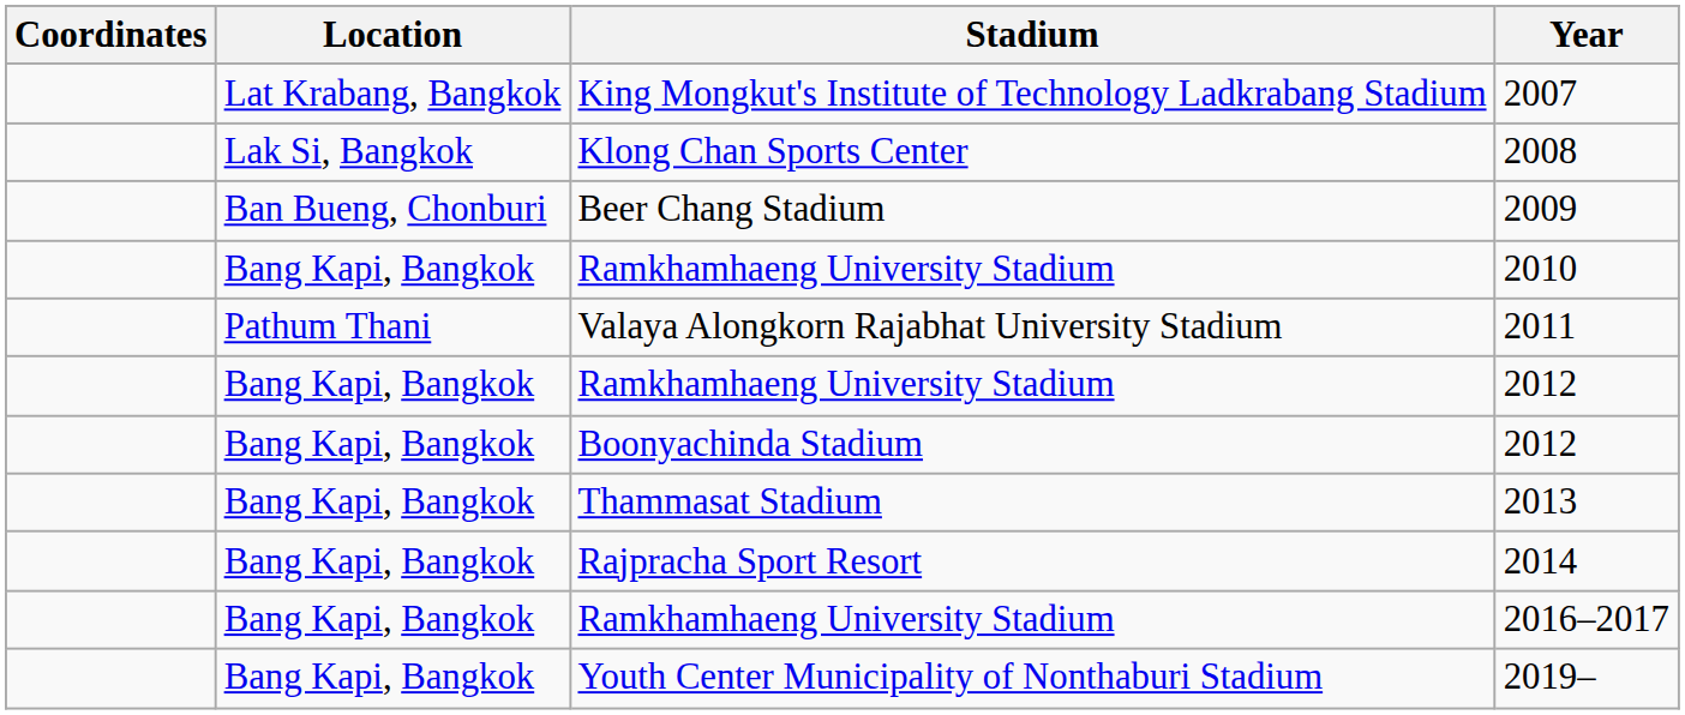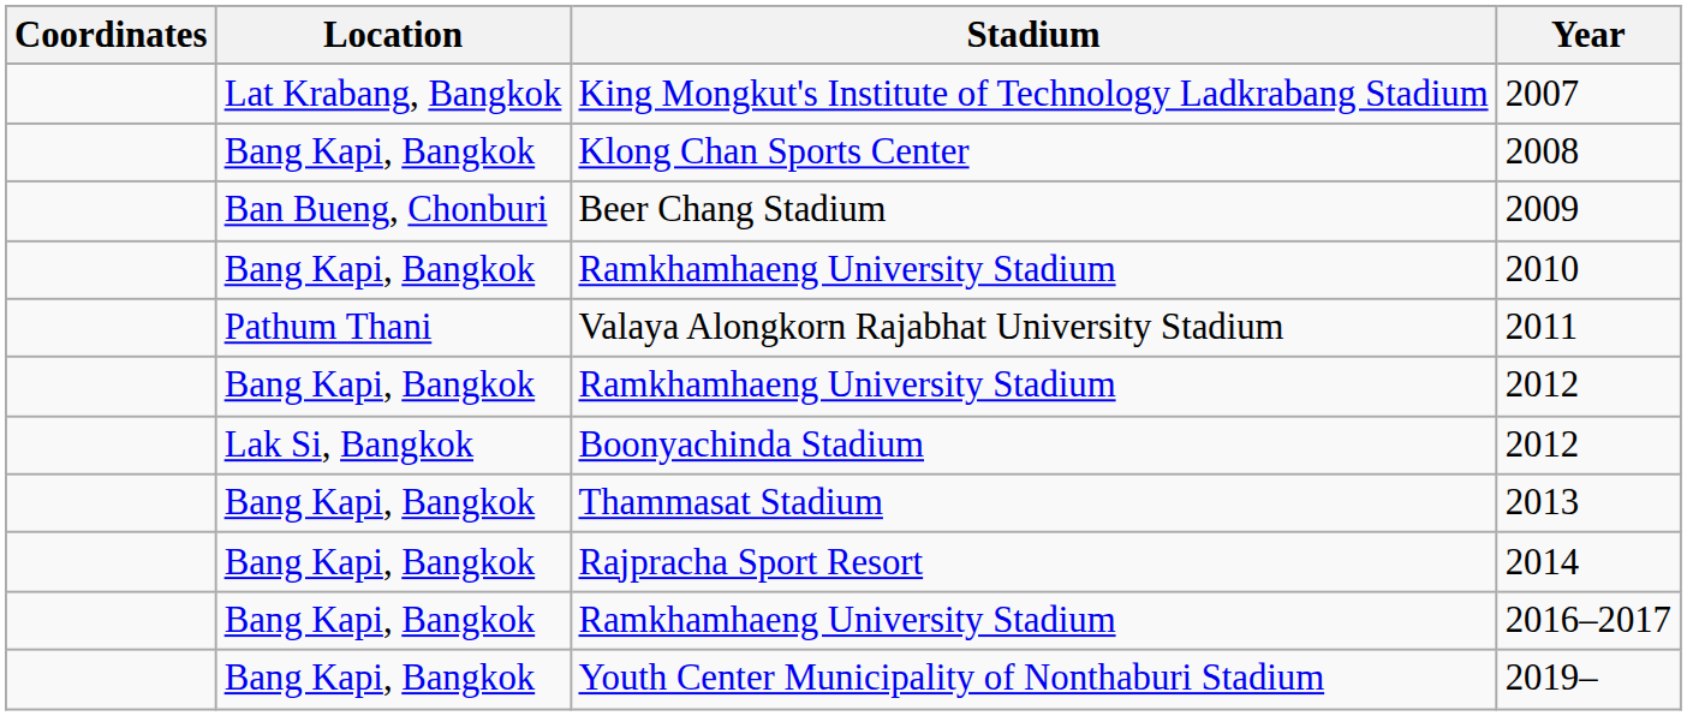 <table class="wikitable sortable">
 <tr>
 <th>Coordinates</th>
 <th>Location</th>
 <th>Stadium</th>
 <th>Year</th>
 </tr>
 <tr>
 <td></td>
 <td><a href='#'>Lat Krabang</a>, <a href='#'>Bangkok</a></td>
 <td><a href='#'>King Mongkut's Institute of Technology Ladkrabang Stadium</a></td>
 <td>2007</td>
 </tr>
 <tr>
 <td></td>
-<td><a href='#'>Lak Si</a>, <a href='#'>Bangkok</a></td>
+<td><a href='#'>Bang Kapi</a>, <a href='#'>Bangkok</a></td>
 <td><a href='#'>Klong Chan Sports Center</a></td>
 <td>2008</td>
 </tr>
 <tr>
 <td></td>
 <td><a href='#'>Ban Bueng</a>, <a href='#'>Chonburi</a></td>
 <td>Beer Chang Stadium</td>
 <td>2009</td>
 </tr>
 <tr>
 <td></td>
 <td><a href='#'>Bang Kapi</a>, <a href='#'>Bangkok</a></td>
 <td><a href='#'>Ramkhamhaeng University Stadium</a></td>
 <td>2010</td>
 </tr>
 <tr>
 <td></td>
 <td><a href='#'>Pathum Thani</a></td>
 <td>Valaya Alongkorn Rajabhat University Stadium</td>
 <td>2011</td>
 </tr>
 <tr>
 <td></td>
 <td><a href='#'>Bang Kapi</a>, <a href='#'>Bangkok</a></td>
 <td><a href='#'>Ramkhamhaeng University Stadium</a></td>
 <td>2012</td>
 </tr>
 <tr>
 <td></td>
-<td><a href='#'>Bang Kapi</a>, <a href='#'>Bangkok</a></td>
+<td><a href='#'>Lak Si</a>, <a href='#'>Bangkok</a></td>
 <td><a href='#'>Boonyachinda Stadium</a></td>
 <td>2012</td>
 </tr>
 <tr>
 <td></td>
 <td><a href='#'>Bang Kapi</a>, <a href='#'>Bangkok</a></td>
 <td><a href='#'>Thammasat Stadium</a></td>
 <td>2013</td>
 </tr>
 <tr>
 <td></td>
 <td><a href='#'>Bang Kapi</a>, <a href='#'>Bangkok</a></td>
 <td><a href='#'>Rajpracha Sport Resort</a></td>
 <td>2014</td>
 </tr>
 <tr>
 <td></td>
 <td><a href='#'>Bang Kapi</a>, <a href='#'>Bangkok</a></td>
 <td><a href='#'>Ramkhamhaeng University Stadium</a></td>
 <td>2016–2017</td>
 </tr>
 <tr>
 <td></td>
 <td><a href='#'>Bang Kapi</a>, <a href='#'>Bangkok</a></td>
 <td><a href='#'>Youth Center Municipality of Nonthaburi Stadium</a></td>
 <td>2019–</td>
 </tr>
 </table>
